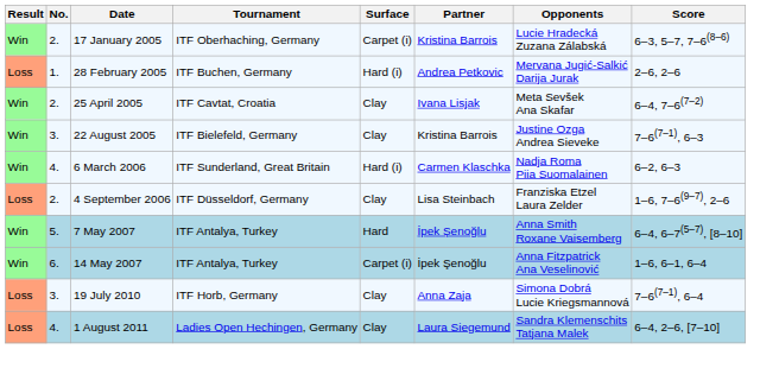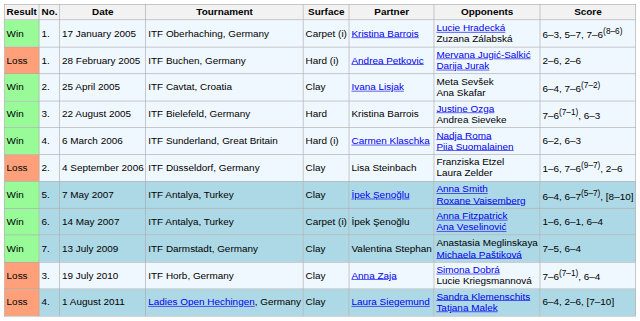 <table class="sortable wikitable">
 <tr>
 <th>Result</th>
 <th>No.</th>
 <th>Date</th>
 <th>Tournament</th>
 <th>Surface</th>
 <th>Partner</th>
 <th>Opponents</th>
 <th class="unsortable">Score</th>
 </tr>
 <tr style="background:#f0f8ff;">
 <td style="background:#98fb98;">Win</td>
-<td>2.</td>
+<td>1.</td>
 <td>17 January 2005</td>
 <td>ITF Oberhaching, Germany</td>
 <td>Carpet (i)</td>
 <td> <a href='#'>Kristina Barrois</a></td>
 <td> <a href='#'>Lucie Hradecká</a> <br>  Zuzana Zálabská</td>
 <td>6–3, 5–7, 7–6<sup>(8–6)</sup></td>
 </tr>
 <tr style="background:#f0f8ff;">
 <td style="background:#ffa07a;">Loss</td>
 <td>1.</td>
 <td>28 February 2005</td>
 <td>ITF Buchen, Germany</td>
 <td>Hard (i)</td>
 <td> <a href='#'>Andrea Petkovic</a></td>
 <td> <a href='#'>Mervana Jugić-Salkić</a> <br>  <a href='#'>Darija Jurak</a></td>
 <td>2–6, 2–6</td>
 </tr>
 <tr style="background:#f0f8ff;">
 <td style="background:#98fb98;">Win</td>
 <td>2.</td>
 <td>25 April 2005</td>
 <td>ITF Cavtat, Croatia</td>
 <td>Clay</td>
 <td> <a href='#'>Ivana Lisjak</a></td>
 <td> Meta Sevšek <br>  Ana Skafar</td>
 <td>6–4, 7–6<sup>(7–2)</sup></td>
 </tr>
 <tr style="background:#f0f8ff;">
 <td style="background:#98fb98;">Win</td>
 <td>3.</td>
 <td>22 August 2005</td>
 <td>ITF Bielefeld, Germany</td>
-<td>Clay</td>
+<td>Hard</td>
 <td> Kristina Barrois</td>
 <td> <a href='#'>Justine Ozga</a> <br>  Andrea Sieveke</td>
 <td>7–6<sup>(7–1)</sup>, 6–3</td>
 </tr>
 <tr style="background:#f0f8ff;">
 <td style="background:#98fb98;">Win</td>
 <td>4.</td>
 <td>6 March 2006</td>
 <td>ITF Sunderland, Great Britain</td>
 <td>Hard (i)</td>
 <td> <a href='#'>Carmen Klaschka</a></td>
 <td> <a href='#'>Nadja Roma</a> <br>  <a href='#'>Piia Suomalainen</a></td>
 <td>6–2, 6–3</td>
 </tr>
 <tr style="background:#f0f8ff;">
 <td style="background:#ffa07a;">Loss</td>
 <td>2.</td>
 <td>4 September 2006</td>
 <td>ITF Düsseldorf, Germany</td>
 <td>Clay</td>
 <td> Lisa Steinbach</td>
 <td> Franziska Etzel <br>  Laura Zelder</td>
 <td>1–6, 7–6<sup>(9–7)</sup>, 2–6</td>
 </tr>
 <tr style="background:lightblue;">
 <td style="background:#98fb98;">Win</td>
 <td>5.</td>
 <td>7 May 2007</td>
 <td>ITF Antalya, Turkey</td>
-<td>Hard</td>
+<td>Clay</td>
 <td> <a href='#'>İpek Şenoğlu</a></td>
 <td> <a href='#'>Anna Smith</a> <br>  <a href='#'>Roxane Vaisemberg</a></td>
 <td>6–4, 6–7<sup>(5–7)</sup>, [8–10]</td>
 </tr>
 <tr style="background:lightblue;">
 <td style="background:#98fb98;">Win</td>
 <td>6.</td>
 <td>14 May 2007</td>
 <td>ITF Antalya, Turkey</td>
 <td>Carpet (i)</td>
 <td> İpek Şenoğlu</td>
 <td> <a href='#'>Anna Fitzpatrick</a> <br>  <a href='#'>Ana Veselinović</a></td>
 <td>1–6, 6–1, 6–4</td>
+</tr>
+<tr style="background:lightblue;">
+<td style="background:#98fb98;">Win</td>
+<td>7.</td>
+<td>13 July 2009</td>
+<td>ITF Darmstadt, Germany</td>
+<td>Clay</td>
+<td> Valentina Stephan</td>
+<td> Anastasia Meglinskaya <br>  <a href='#'>Michaela Paštiková</a></td>
+<td>7–5, 6–4</td>
 </tr>
 <tr style="background:#f0f8ff;">
 <td style="background:#ffa07a;">Loss</td>
 <td>3.</td>
 <td>19 July 2010</td>
 <td>ITF Horb, Germany</td>
 <td>Clay</td>
 <td> <a href='#'>Anna Zaja</a></td>
 <td> <a href='#'>Simona Dobrá</a> <br>  Lucie Kriegsmannová</td>
 <td>7–6<sup>(7–1)</sup>, 6–4</td>
 </tr>
 <tr style="background:lightblue;">
 <td style="background:#ffa07a;">Loss</td>
 <td>4.</td>
 <td>1 August 2011</td>
 <td><a href='#'>Ladies Open Hechingen</a>, Germany</td>
 <td>Clay</td>
 <td> <a href='#'>Laura Siegemund</a></td>
 <td> <a href='#'>Sandra Klemenschits</a> <br>  <a href='#'>Tatjana Malek</a></td>
 <td>6–4, 2–6, [7–10]</td>
 </tr>
 </table>
